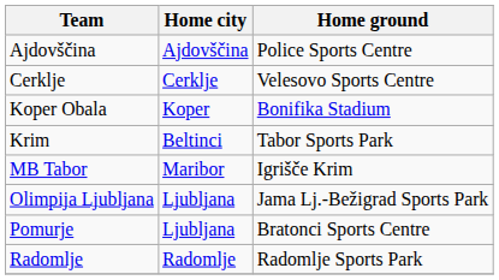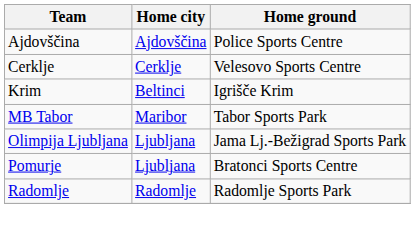 <table class="wikitable">
 <tr>
 <th>Team</th>
 <th>Home city</th>
 <th>Home ground</th>
 </tr>
 <tr>
 <td>Ajdovščina</td>
 <td><a href='#'>Ajdovščina</a></td>
 <td>Police Sports Centre</td>
 </tr>
 <tr>
 <td>Cerklje</td>
 <td><a href='#'>Cerklje</a></td>
 <td>Velesovo Sports Centre</td>
 </tr>
 <tr>
-<td>Koper Obala</td>
-<td><a href='#'>Koper</a></td>
-<td><a href='#'>Bonifika Stadium</a></td>
-</tr>
-<tr>
 <td>Krim</td>
 <td><a href='#'>Beltinci</a></td>
-<td>Tabor Sports Park</td>
+<td>Igrišče Krim</td>
 </tr>
 <tr>
 <td><a href='#'>MB Tabor</a></td>
 <td><a href='#'>Maribor</a></td>
-<td>Igrišče Krim</td>
+<td>Tabor Sports Park</td>
 </tr>
 <tr>
 <td><a href='#'>Olimpija Ljubljana</a></td>
 <td><a href='#'>Ljubljana</a></td>
 <td>Jama Lj.-Bežigrad Sports Park</td>
 </tr>
 <tr>
 <td><a href='#'>Pomurje</a></td>
 <td><a href='#'>Ljubljana</a></td>
 <td>Bratonci Sports Centre</td>
 </tr>
 <tr>
 <td><a href='#'>Radomlje</a></td>
 <td><a href='#'>Radomlje</a></td>
 <td>Radomlje Sports Park</td>
 </tr>
 <tr>
 </tr>
 </table>
